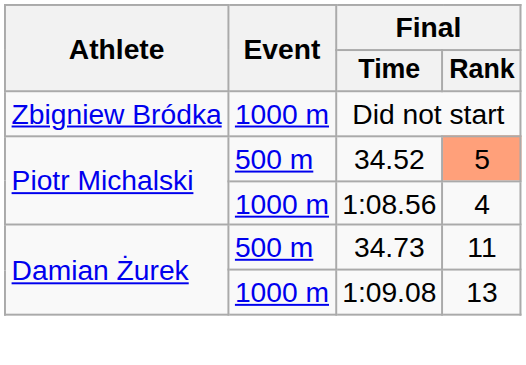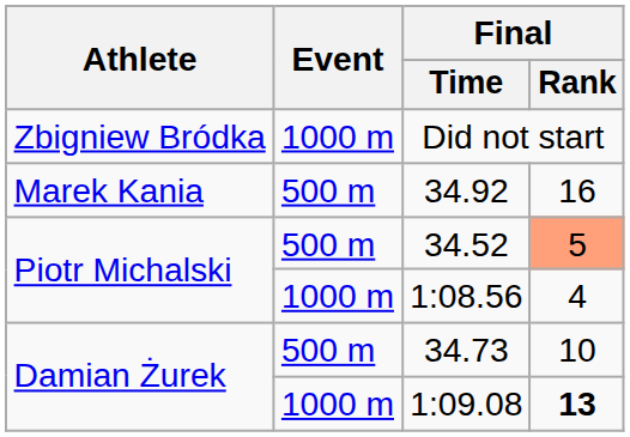 <table class="wikitable" style="font-size:90%; text-align:center">
 <tr>
 <th rowspan=2>Athlete</th>
 <th rowspan=2>Event</th>
 <th colspan=2>Final</th>
 </tr>
 <tr style="font-size:95%">
 <th>Time</th>
 <th>Rank</th>
 </tr>
 <tr>
 <td align=left><a href='#'>Zbigniew Bródka</a></td>
 <td align=left><a href='#'>1000 m</a></td>
 <td colspan=2>Did not start</td>
 </tr>
 <tr>
+<td align=left><a href='#'>Marek Kania</a></td>
+<td align=left><a href='#'>500 m</a></td>
+<td>34.92</td>
+<td>16</td>
+</tr>
+<tr>
 <td align=left rowspan=2><a href='#'>Piotr Michalski</a></td>
 <td align=left><a href='#'>500 m</a></td>
 <td>34.52</td>
 <td style="background: lightsalmon;">5</td>
 </tr>
 <tr>
 <td align=left><a href='#'>1000 m</a></td>
 <td>1:08.56</td>
 <td>4</td>
 </tr>
 <tr>
 <td align=left rowspan=2><a href='#'>Damian Żurek</a></td>
 <td align=left><a href='#'>500 m</a></td>
 <td>34.73</td>
-<td>11</td>
+<td>10</td>
 </tr>
 <tr>
 <td align=left><a href='#'>1000 m</a></td>
 <td>1:09.08</td>
-<td>13</td>
+<td><strong>13</strong></td>
 </tr>
 </table>
